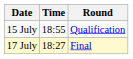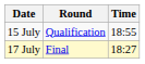 <table class="wikitable">
 <tr>
 <th>Date</th>
+<th>Round</th>
 <th>Time</th>
-<th>Round</th>
 </tr>
 <tr>
 <td>15 July</td>
+<td><a href='#'>Qualification</a></td>
 <td>18:55</td>
-<td><a href='#'>Qualification</a></td>
 </tr>
 <tr style=background:lemonchiffon>
 <td>17 July</td>
+<td><a href='#'>Final</a></td>
 <td>18:27</td>
-<td><a href='#'>Final</a></td>
 </tr>
 </table>
